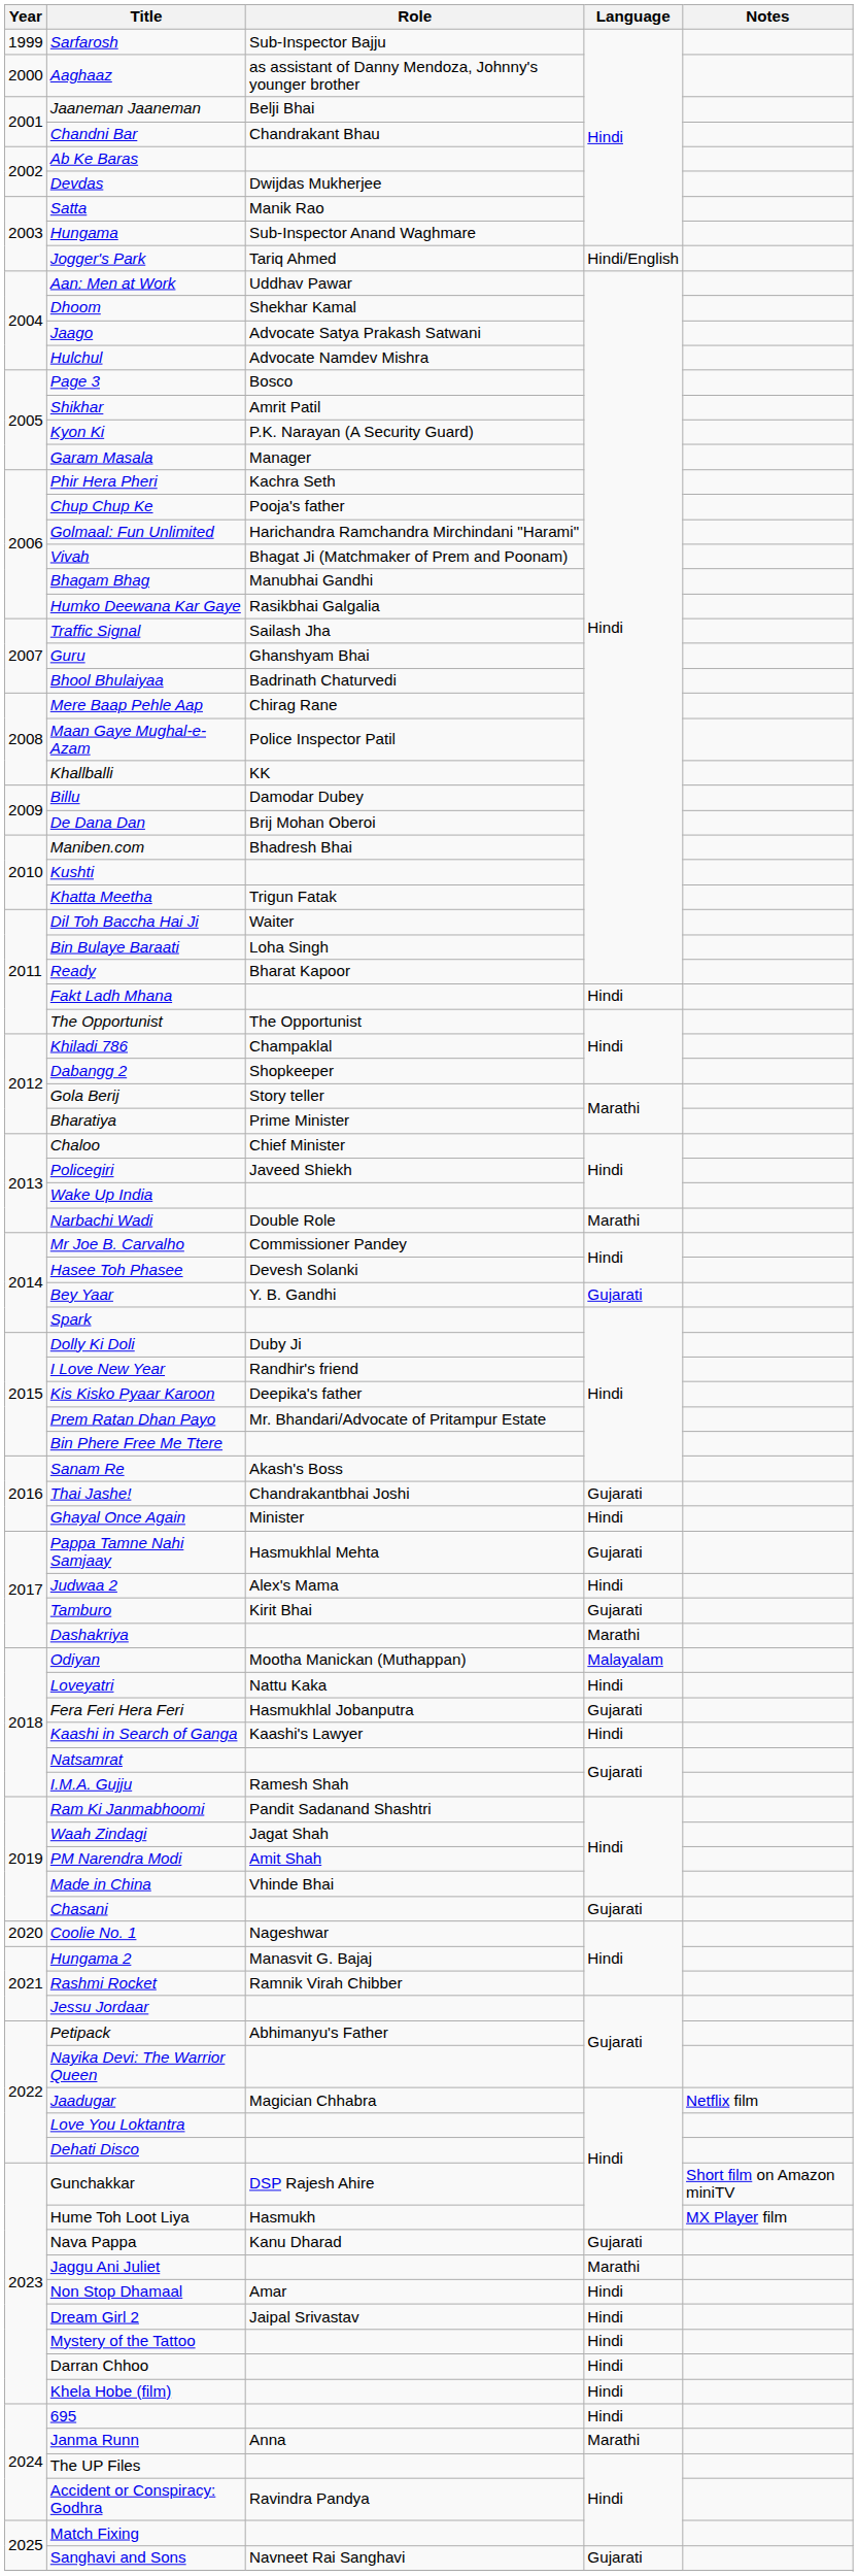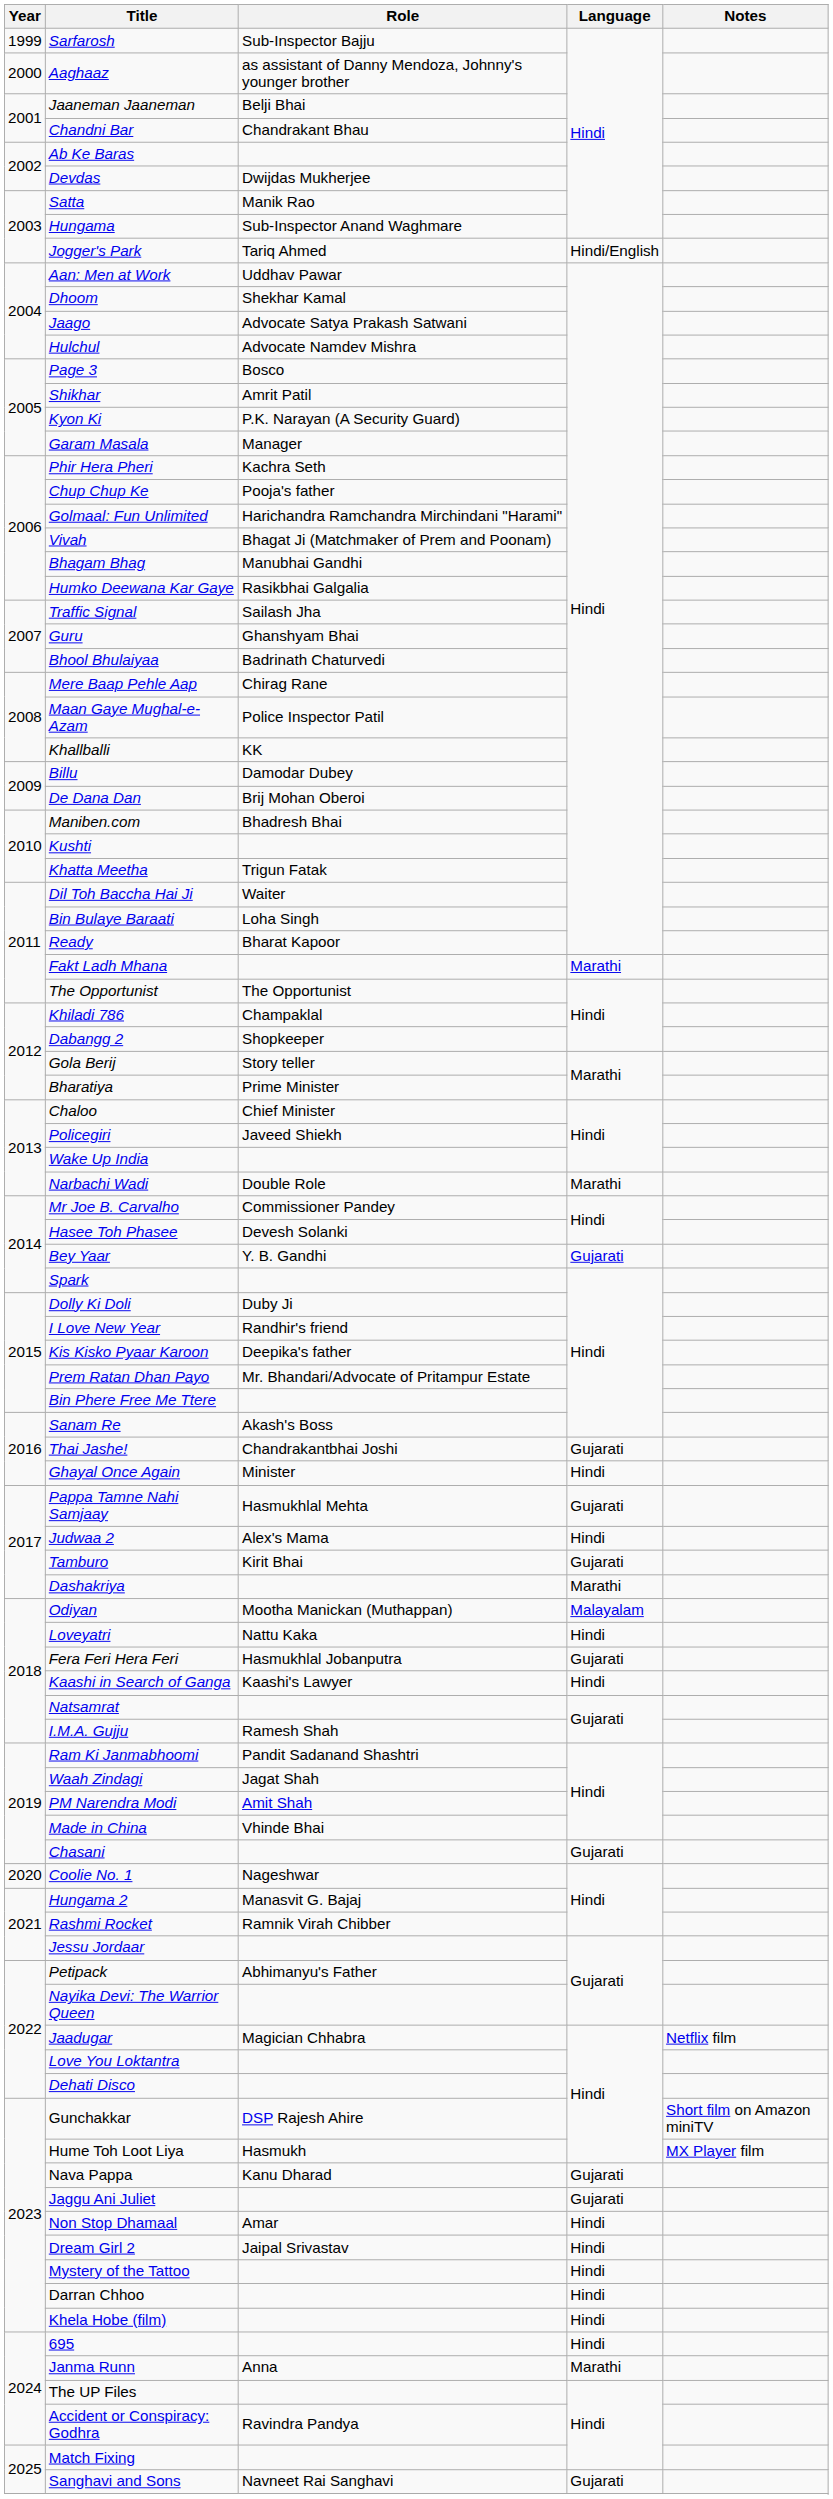 <table class="wikitable sortable">
 <tr>
 <th>Year</th>
 <th>Title</th>
 <th>Role</th>
 <th>Language</th>
 <th>Notes</th>
 </tr>
 <tr>
 <td>1999</td>
 <td><em><a href='#'>Sarfarosh</a></em></td>
 <td>Sub-Inspector Bajju</td>
 <td rowspan="8"><a href='#'>Hindi</a></td>
 <td></td>
 </tr>
 <tr>
 <td>2000</td>
 <td><em><a href='#'>Aaghaaz</a></em></td>
 <td>as assistant of Danny Mendoza, Johnny's younger brother</td>
 <td></td>
 </tr>
 <tr>
 <td rowspan="2">2001</td>
 <td><em>Jaaneman Jaaneman</em></td>
 <td>Belji Bhai</td>
 <td></td>
 </tr>
 <tr>
 <td><em><a href='#'>Chandni Bar</a></em></td>
 <td>Chandrakant Bhau</td>
 <td></td>
 </tr>
 <tr>
 <td rowspan="2">2002</td>
 <td><em><a href='#'>Ab Ke Baras</a></em></td>
 <td></td>
 <td></td>
 </tr>
 <tr>
 <td><em><a href='#'>Devdas</a></em></td>
 <td>Dwijdas Mukherjee</td>
 <td></td>
 </tr>
 <tr>
 <td rowspan="3">2003</td>
 <td><em><a href='#'>Satta</a></em></td>
 <td>Manik Rao</td>
 <td></td>
 </tr>
 <tr>
 <td><em><a href='#'>Hungama</a></em></td>
 <td>Sub-Inspector Anand Waghmare</td>
 <td></td>
 </tr>
 <tr>
 <td><em><a href='#'>Jogger's Park</a></em></td>
 <td>Tariq Ahmed</td>
 <td>Hindi/English</td>
 <td></td>
 </tr>
 <tr>
 <td rowspan="4">2004</td>
 <td><em><a href='#'>Aan: Men at Work</a></em></td>
 <td>Uddhav Pawar</td>
 <td rowspan="28">Hindi</td>
 <td></td>
 </tr>
 <tr>
 <td><em><a href='#'>Dhoom</a></em></td>
 <td>Shekhar Kamal</td>
 <td></td>
 </tr>
 <tr>
 <td><em><a href='#'>Jaago</a></em></td>
 <td>Advocate Satya Prakash Satwani</td>
 <td></td>
 </tr>
 <tr>
 <td><em><a href='#'>Hulchul</a></em></td>
 <td>Advocate Namdev Mishra</td>
 <td></td>
 </tr>
 <tr>
 <td rowspan="4">2005</td>
 <td><em><a href='#'>Page 3</a></em></td>
 <td>Bosco</td>
 <td></td>
 </tr>
 <tr>
 <td><em><a href='#'>Shikhar</a></em></td>
 <td>Amrit Patil</td>
 <td></td>
 </tr>
 <tr>
 <td><em><a href='#'>Kyon Ki</a></em></td>
 <td>P.K. Narayan (A Security Guard)</td>
 </tr>
 <tr>
 <td><em><a href='#'>Garam Masala</a></em></td>
 <td>Manager</td>
 <td></td>
 </tr>
 <tr>
 <td rowspan="6">2006</td>
 <td><em><a href='#'>Phir Hera Pheri</a></em></td>
 <td>Kachra Seth</td>
 <td></td>
 </tr>
 <tr>
 <td><em><a href='#'>Chup Chup Ke</a></em></td>
 <td>Pooja's father</td>
 <td></td>
 </tr>
 <tr>
 <td><em><a href='#'>Golmaal: Fun Unlimited</a></em></td>
 <td>Harichandra Ramchandra Mirchindani "Harami"</td>
 <td></td>
 </tr>
 <tr>
 <td><em><a href='#'>Vivah</a></em></td>
 <td>Bhagat Ji (Matchmaker of Prem and Poonam)</td>
 <td></td>
 </tr>
 <tr>
 <td><em><a href='#'>Bhagam Bhag</a></em></td>
 <td>Manubhai Gandhi</td>
 <td></td>
 </tr>
 <tr>
 <td><em><a href='#'>Humko Deewana Kar Gaye</a></em></td>
 <td>Rasikbhai Galgalia</td>
 <td></td>
 </tr>
 <tr>
 <td rowspan="3">2007</td>
 <td><em><a href='#'>Traffic Signal</a></em></td>
 <td>Sailash Jha</td>
 <td></td>
 </tr>
 <tr>
 <td><em><a href='#'>Guru</a></em></td>
 <td>Ghanshyam Bhai</td>
 <td></td>
 </tr>
 <tr>
 <td><em><a href='#'>Bhool Bhulaiyaa</a></em></td>
 <td>Badrinath Chaturvedi</td>
 <td></td>
 </tr>
 <tr>
 <td rowspan="3">2008</td>
 <td><em><a href='#'>Mere Baap Pehle Aap</a></em></td>
 <td>Chirag Rane</td>
 <td></td>
 </tr>
 <tr>
 <td><em><a href='#'>Maan Gaye Mughal-e-Azam</a></em></td>
 <td>Police Inspector Patil</td>
 <td></td>
 </tr>
 <tr>
 <td><em>Khallballi</em></td>
 <td>KK</td>
 <td></td>
 </tr>
 <tr>
 <td rowspan="2">2009</td>
 <td><em><a href='#'>Billu</a></em></td>
 <td>Damodar Dubey</td>
 <td></td>
 </tr>
 <tr>
 <td><em><a href='#'>De Dana Dan</a></em></td>
 <td>Brij Mohan Oberoi</td>
 <td></td>
 </tr>
 <tr>
 <td rowspan="3">2010</td>
 <td><em>Maniben.com</em></td>
 <td>Bhadresh Bhai</td>
 <td></td>
 </tr>
 <tr>
 <td><a href='#'><em>Kushti</em></a></td>
 <td></td>
 <td></td>
 </tr>
 <tr>
 <td><em><a href='#'>Khatta Meetha</a></em></td>
 <td>Trigun Fatak</td>
 <td></td>
 </tr>
 <tr>
 <td rowspan="5">2011</td>
 <td><em><a href='#'>Dil Toh Baccha Hai Ji</a></em></td>
 <td>Waiter</td>
 <td></td>
 </tr>
 <tr>
 <td><em><a href='#'>Bin Bulaye Baraati</a></em></td>
 <td>Loha Singh</td>
 <td></td>
 </tr>
 <tr>
 <td><em><a href='#'>Ready</a></em></td>
 <td>Bharat Kapoor</td>
 <td></td>
 </tr>
 <tr>
 <td><em><a href='#'>Fakt Ladh Mhana</a></em></td>
 <td></td>
-<td>Hindi</td>
+<td><a href='#'>Marathi</a></td>
 <td></td>
 </tr>
 <tr>
 <td><em>The Opportunist</em></td>
 <td>The Opportunist</td>
 <td rowspan="3">Hindi</td>
 <td></td>
 </tr>
 <tr>
 <td rowspan="4">2012</td>
 <td><em><a href='#'>Khiladi 786</a></em></td>
 <td>Champaklal</td>
 <td></td>
 </tr>
 <tr>
 <td><em><a href='#'>Dabangg 2</a></em></td>
 <td>Shopkeeper</td>
 <td></td>
 </tr>
 <tr>
 <td><em>Gola Berij</em></td>
 <td>Story teller</td>
 <td rowspan="2">Marathi</td>
 <td></td>
 </tr>
 <tr>
 <td><em>Bharatiya</em></td>
 <td>Prime Minister</td>
 <td></td>
 </tr>
 <tr>
 <td rowspan="4">2013</td>
 <td><em>Chaloo</em></td>
 <td>Chief Minister</td>
 <td rowspan="3">Hindi</td>
 <td></td>
 </tr>
 <tr>
 <td><em><a href='#'>Policegiri</a></em></td>
 <td>Javeed Shiekh</td>
 <td></td>
 </tr>
 <tr>
 <td><em><a href='#'>Wake Up India</a></em></td>
 <td></td>
 <td></td>
 </tr>
 <tr>
 <td><em><a href='#'>Narbachi Wadi</a></em></td>
 <td>Double Role</td>
 <td>Marathi</td>
 <td></td>
 </tr>
 <tr>
 <td rowspan="4">2014</td>
 <td><em><a href='#'>Mr Joe B. Carvalho</a></em></td>
 <td>Commissioner Pandey</td>
 <td rowspan="2">Hindi</td>
 <td></td>
 </tr>
 <tr>
 <td><em><a href='#'>Hasee Toh Phasee</a></em></td>
 <td>Devesh Solanki</td>
 <td></td>
 </tr>
 <tr>
 <td><em><a href='#'>Bey Yaar</a></em></td>
 <td>Y. B. Gandhi</td>
 <td><a href='#'>Gujarati</a></td>
 <td></td>
 </tr>
 <tr>
 <td><em><a href='#'>Spark</a></em></td>
 <td></td>
 <td rowspan="7">Hindi</td>
 <td></td>
 </tr>
 <tr>
 <td rowspan="5">2015</td>
 <td><em><a href='#'>Dolly Ki Doli</a></em></td>
 <td>Duby Ji</td>
 <td></td>
 </tr>
 <tr>
 <td><em><a href='#'>I Love New Year</a></em></td>
 <td>Randhir's friend</td>
 <td></td>
 </tr>
 <tr>
 <td><em><a href='#'>Kis Kisko Pyaar Karoon</a></em></td>
 <td>Deepika's father</td>
 <td></td>
 </tr>
 <tr>
 <td><em><a href='#'>Prem Ratan Dhan Payo</a></em></td>
 <td>Mr. Bhandari/Advocate of Pritampur Estate</td>
 <td></td>
 </tr>
 <tr>
 <td><em><a href='#'>Bin Phere Free Me Ttere</a></em></td>
 <td></td>
 <td></td>
 </tr>
 <tr>
 <td rowspan="3">2016</td>
 <td><em><a href='#'>Sanam Re</a></em></td>
 <td>Akash's Boss</td>
 <td></td>
 </tr>
 <tr>
 <td><em><a href='#'>Thai Jashe!</a></em></td>
 <td>Chandrakantbhai Joshi</td>
 <td>Gujarati</td>
 <td></td>
 </tr>
 <tr>
 <td><em><a href='#'>Ghayal Once Again</a></em></td>
 <td>Minister</td>
 <td>Hindi</td>
 <td></td>
 </tr>
 <tr>
 <td rowspan="4">2017</td>
 <td><em><a href='#'>Pappa Tamne Nahi Samjaay</a></em></td>
 <td>Hasmukhlal Mehta</td>
 <td>Gujarati</td>
 <td></td>
 </tr>
 <tr>
 <td><em><a href='#'>Judwaa 2</a></em></td>
 <td>Alex's Mama</td>
 <td>Hindi</td>
 <td></td>
 </tr>
 <tr>
 <td><em><a href='#'>Tamburo</a></em></td>
 <td>Kirit Bhai</td>
 <td>Gujarati</td>
 <td></td>
 </tr>
 <tr>
 <td><em><a href='#'>Dashakriya</a></em></td>
 <td></td>
 <td>Marathi</td>
 <td></td>
 </tr>
 <tr>
 <td rowspan="6">2018</td>
 <td><em><a href='#'>Odiyan</a></em></td>
 <td>Mootha Manickan (Muthappan)</td>
 <td><a href='#'>Malayalam</a></td>
 <td></td>
 </tr>
 <tr>
 <td><em><a href='#'>Loveyatri</a></em></td>
 <td>Nattu Kaka</td>
 <td>Hindi</td>
 <td></td>
 </tr>
 <tr>
 <td><em>Fera Feri Hera Feri</em></td>
 <td>Hasmukhlal Jobanputra</td>
 <td>Gujarati</td>
 <td></td>
 </tr>
 <tr>
 <td><em><a href='#'>Kaashi in Search of Ganga</a></em></td>
 <td>Kaashi's Lawyer</td>
 <td>Hindi</td>
 <td></td>
 </tr>
 <tr>
 <td><a href='#'><em>Natsamrat</em></a></td>
 <td></td>
 <td rowspan="2">Gujarati</td>
 <td></td>
 </tr>
 <tr>
 <td><em><a href='#'>I.M.A. Gujju</a></em></td>
 <td>Ramesh Shah</td>
 <td></td>
 </tr>
 <tr>
 <td rowspan="5">2019</td>
 <td><em><a href='#'>Ram Ki Janmabhoomi</a></em></td>
 <td>Pandit Sadanand Shashtri</td>
 <td rowspan="4">Hindi</td>
 <td></td>
 </tr>
 <tr>
 <td><em><a href='#'>Waah Zindagi</a></em></td>
 <td>Jagat Shah</td>
 <td></td>
 </tr>
 <tr>
 <td><em><a href='#'>PM Narendra Modi</a></em></td>
 <td><a href='#'>Amit Shah</a></td>
 <td></td>
 </tr>
 <tr>
 <td><em><a href='#'>Made in China</a></em></td>
 <td>Vhinde Bhai</td>
 <td></td>
 </tr>
 <tr>
 <td><em><a href='#'>Chasani</a></em></td>
 <td></td>
 <td>Gujarati</td>
 <td></td>
 </tr>
 <tr>
 <td>2020</td>
 <td><em><a href='#'>Coolie No. 1</a></em></td>
 <td>Nageshwar</td>
 <td rowspan="3">Hindi</td>
 <td></td>
 </tr>
 <tr>
 <td rowspan="3">2021</td>
 <td><em><a href='#'>Hungama 2</a></em></td>
 <td>Manasvit G. Bajaj</td>
 <td></td>
 </tr>
 <tr>
 <td><em><a href='#'>Rashmi Rocket</a></em></td>
 <td>Ramnik Virah Chibber</td>
 <td></td>
 </tr>
 <tr>
 <td><em><a href='#'>Jessu Jordaar</a></em></td>
 <td></td>
 <td rowspan="3">Gujarati</td>
 <td></td>
 </tr>
 <tr>
 <td rowspan="5">2022</td>
 <td><em>Petipack</em></td>
 <td>Abhimanyu's Father</td>
 <td></td>
 </tr>
 <tr>
 <td><em><a href='#'>Nayika Devi: The Warrior Queen</a></em></td>
 <td></td>
 <td></td>
 </tr>
 <tr>
 <td><em><a href='#'>Jaadugar</a></em></td>
 <td>Magician Chhabra</td>
 <td rowspan="5">Hindi</td>
 <td><a href='#'>Netflix</a> film</td>
 </tr>
 <tr>
 <td><em><a href='#'>Love You Loktantra</a></em></td>
 <td></td>
 <td></td>
 </tr>
 <tr>
 <td><em><a href='#'>Dehati Disco</a></td>
 <td></td>
 <td></td>
 </tr>
 <tr>
 <td rowspan="9">2023</td>
 <td></em>Gunchakkar<em></td>
 <td><a href='#'>DSP</a> Rajesh Ahire</td>
 <td><a href='#'>Short film</a> on Amazon miniTV</td>
 </tr>
 <tr>
 <td></em>Hume Toh Loot Liya<em></td>
 <td>Hasmukh</td>
 <td><a href='#'>MX Player</a> film</td>
 </tr>
 <tr>
 <td></em>Nava Pappa<em></td>
 <td>Kanu Dharad</td>
 <td>Gujarati</td>
 <td></td>
 </tr>
 <tr>
 <td></em><a href='#'>Jaggu Ani Juliet</a><em></td>
 <td></td>
-<td>Marathi</td>
+<td>Gujarati</td>
 <td></td>
 </tr>
 <tr>
 <td></em><a href='#'>Non Stop Dhamaal</a><em></td>
 <td>Amar</td>
 <td>Hindi</td>
 <td></td>
 </tr>
 <tr>
 <td></em><a href='#'>Dream Girl 2</a><em></td>
 <td>Jaipal Srivastav</td>
 <td>Hindi</td>
 </tr>
 <tr>
 <td></em><a href='#'>Mystery of the Tattoo</a><em></td>
 <td></td>
 <td>Hindi</td>
 <td></td>
 </tr>
 <tr>
 <td></em>Darran Chhoo<em></td>
 <td></td>
 <td>Hindi</td>
 <td></td>
 </tr>
 <tr>
 <td></em><a href='#'>Khela Hobe (film)</a><em></td>
 <td></td>
 <td>Hindi</td>
 <td></td>
 </tr>
 <tr>
 <td rowspan="4">2024</td>
 <td><a href='#'>695</a></td>
 <td></td>
 <td>Hindi</td>
 <td></td>
 </tr>
 <tr>
 <td></em><a href='#'>Janma Runn</a><em></td>
 <td>Anna</td>
 <td>Marathi</td>
 <td></td>
 </tr>
 <tr>
 <td>The UP Files</td>
 <td></td>
 <td Rowspan="3">Hindi</td>
 <td></td>
 </tr>
 <tr>
 <td></em><a href='#'>Accident or Conspiracy: Godhra</a><em></td>
 <td>Ravindra Pandya</td>
 <td></td>
 </tr>
 <tr>
 <td rowspan="2">2025</td>
 <td><a href='#'>Match Fixing</a></td>
 <td></td>
 <td></td>
 </tr>
 <tr>
 <td></em><a href='#'>Sanghavi and Sons</a><em></td>
 <td>Navneet Rai Sanghavi</td>
 <td>Gujarati</td>
 </tr>
 <tr>
 </tr>
 </table>
